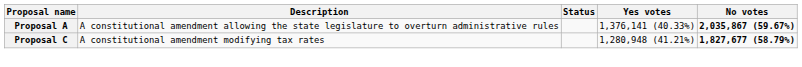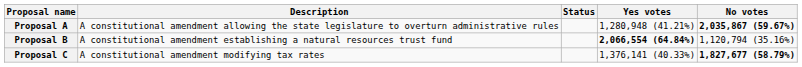 <table class="wikitable sortable plainrowheaders">
 <tr>
 <th scope="col">Proposal name</th>
 <th class="unsortable" scope="col">Description</th>
 <th scope="col">Status</th>
 <th scope="col">Yes votes</th>
 <th scope="col">No votes</th>
 </tr>
 <tr>
 <th scope="row">Proposal A</th>
 <td>A constitutional amendment allowing the state legislature to overturn administrative rules</td>
 <td></td>
-<td>1,376,141 (40.33%)</td>
+<td>1,280,948 (41.21%)</td>
 <td><strong>2,035,867 (59.67%)</strong></td>
+</tr>
+<tr>
+<th scope="row">Proposal B</th>
+<td>A constitutional amendment establishing a natural resources trust fund</td>
+<td></td>
+<td><strong>2,066,554 (64.84%)</strong></td>
+<td>1,120,794 (35.16%)</td>
 </tr>
 <tr>
 <th scope="row">Proposal C</th>
 <td>A constitutional amendment modifying tax rates</td>
 <td></td>
-<td>1,280,948 (41.21%)</td>
+<td>1,376,141 (40.33%)</td>
 <td><strong>1,827,677 (58.79%)</strong></td>
 </tr>
 </table>
